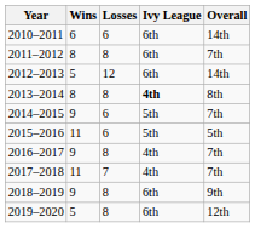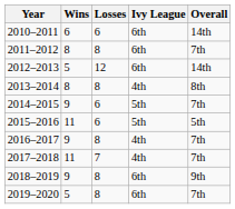 <table class="wikitable">
 <tr>
 <th>Year</th>
 <th>Wins</th>
 <th>Losses</th>
 <th>Ivy League</th>
 <th>Overall</th>
 </tr>
 <tr>
 <td>2010–2011</td>
 <td>6</td>
 <td>6</td>
 <td>6th</td>
 <td>14th</td>
 </tr>
 <tr>
 <td>2011–2012</td>
 <td>8</td>
 <td>8</td>
 <td>6th</td>
 <td>7th</td>
 </tr>
 <tr>
 <td>2012–2013</td>
 <td>5</td>
 <td>12</td>
 <td>6th</td>
 <td>14th</td>
 </tr>
 <tr>
 <td>2013–2014</td>
 <td>8</td>
 <td>8</td>
-<td><strong>4th</strong></td>
+<td>4th</td>
 <td>8th</td>
 </tr>
 <tr>
 <td>2014–2015</td>
 <td>9</td>
 <td>6</td>
 <td>5th</td>
 <td>7th</td>
 </tr>
 <tr>
 <td>2015–2016</td>
 <td>11</td>
 <td>6</td>
 <td>5th</td>
 <td>5th</td>
 </tr>
 <tr>
 <td>2016–2017</td>
 <td>9</td>
 <td>8</td>
 <td>4th</td>
 <td>7th</td>
 </tr>
 <tr>
 <td>2017–2018</td>
 <td>11</td>
 <td>7</td>
 <td>4th</td>
 <td>7th</td>
 </tr>
 <tr>
 <td>2018–2019</td>
 <td>9</td>
 <td>8</td>
 <td>6th</td>
 <td>9th</td>
 </tr>
 <tr>
 <td>2019–2020</td>
 <td>5</td>
 <td>8</td>
 <td>6th</td>
-<td>12th</td>
+<td>7th</td>
 </tr>
 </table>
